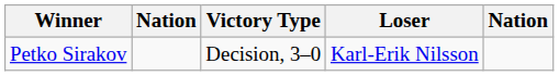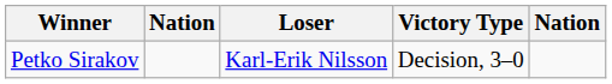 <table class="wikitable sortable" style="text-align:left;">
 <tr>
 <th>Winner</th>
 <th>Nation</th>
+<th>Loser</th>
 <th>Victory Type</th>
-<th>Loser</th>
 <th>Nation</th>
 </tr>
 <tr>
 <td><a href='#'>Petko Sirakov</a></td>
 <td></td>
+<td><a href='#'>Karl-Erik Nilsson</a></td>
 <td>Decision, 3–0</td>
-<td><a href='#'>Karl-Erik Nilsson</a></td>
 <td></td>
 </tr>
 </table>
